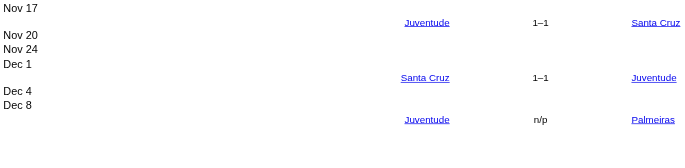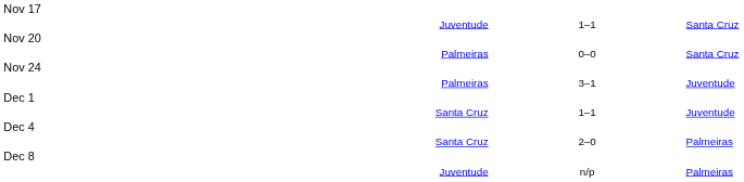 <table style="width:100%" cellspacing="1">
 <tr>
 <th width=25%></th>
 <th width=10%></th>
 <th width=25%></th>
 </tr>
 <tr>
 <td>Nov 17</td>
 </tr>
 <tr style=font-size:90%>
 <td align=right><a href='#'>Juventude</a> </td>
 <td align=center>1–1</td>
 <td> <a href='#'>Santa Cruz</a></td>
 </tr>
 <tr>
 <td>Nov 20</td>
 </tr>
+<tr style=font-size:90%>
+<td align=right><a href='#'>Palmeiras</a> </td>
+<td align=center>0–0</td>
+<td> <a href='#'>Santa Cruz</a></td>
+</tr>
 <tr>
 <td>Nov 24</td>
+</tr>
+<tr style=font-size:90%>
+<td align=right><a href='#'>Palmeiras</a> </td>
+<td align=center>3–1</td>
+<td> <a href='#'>Juventude</a></td>
 </tr>
 <tr>
 <td>Dec 1</td>
 </tr>
 <tr style=font-size:90%>
 <td align=right><a href='#'>Santa Cruz</a> </td>
 <td align=center>1–1</td>
 <td> <a href='#'>Juventude</a></td>
 </tr>
 <tr>
 <td>Dec 4</td>
 </tr>
+<tr style=font-size:90%>
+<td align=right><a href='#'>Santa Cruz</a> </td>
+<td align=center>2–0</td>
+<td> <a href='#'>Palmeiras</a></td>
+</tr>
 <tr>
 <td>Dec 8</td>
 </tr>
 <tr style=font-size:90%>
 <td align=right><a href='#'>Juventude</a> </td>
 <td align=center>n/p</td>
 <td> <a href='#'>Palmeiras</a></td>
 </tr>
 </table>
